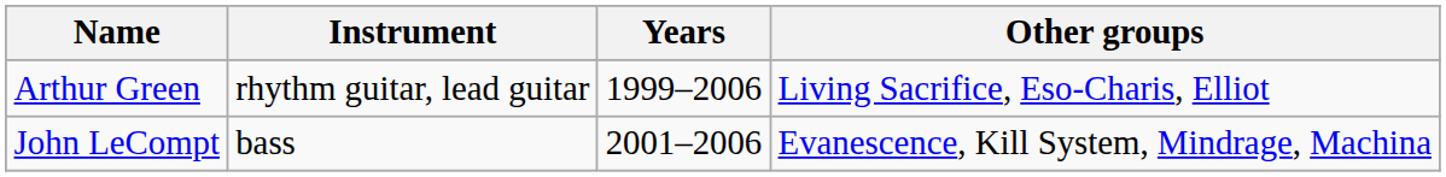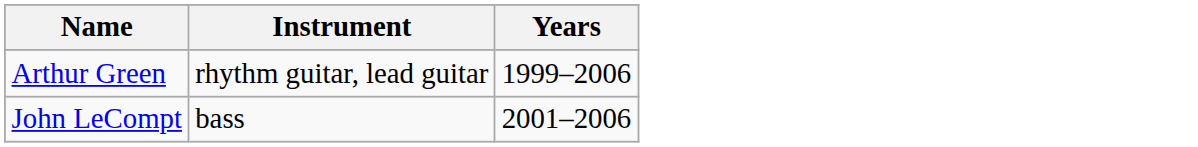 <table class="wikitable">
 <tr>
 <th>Name</th>
 <th>Instrument</th>
 <th>Years</th>
-<th>Other groups</th>
 </tr>
 <tr>
 <td><a href='#'>Arthur Green</a></td>
 <td>rhythm guitar, lead guitar</td>
 <td>1999–2006</td>
-<td><a href='#'>Living Sacrifice</a>, <a href='#'>Eso-Charis</a>, <a href='#'>Elliot</a></td>
 </tr>
 <tr>
 <td><a href='#'>John LeCompt</a></td>
 <td>bass</td>
 <td>2001–2006</td>
-<td><a href='#'>Evanescence</a>, Kill System, <a href='#'>Mindrage</a>, <a href='#'>Machina</a></td>
 </tr>
 </table>
